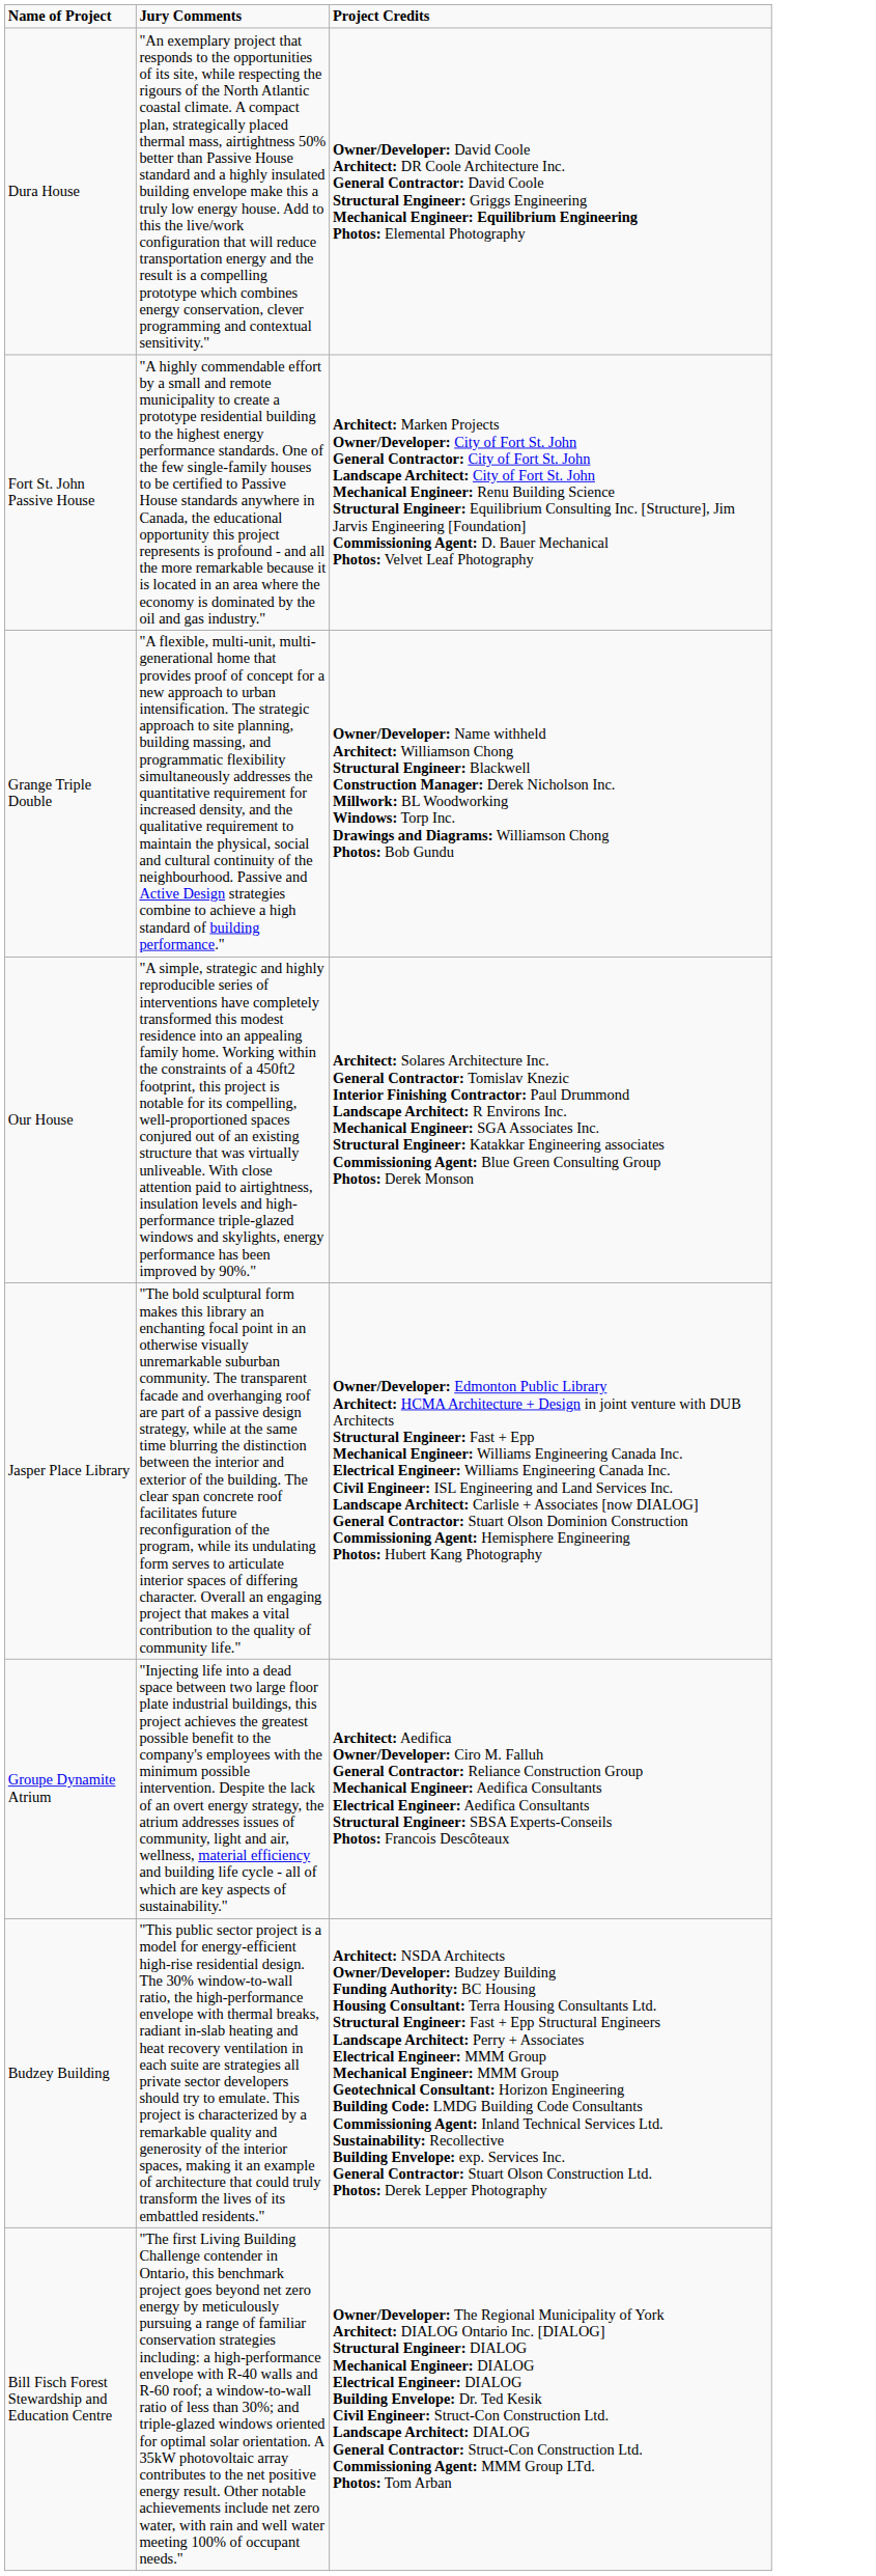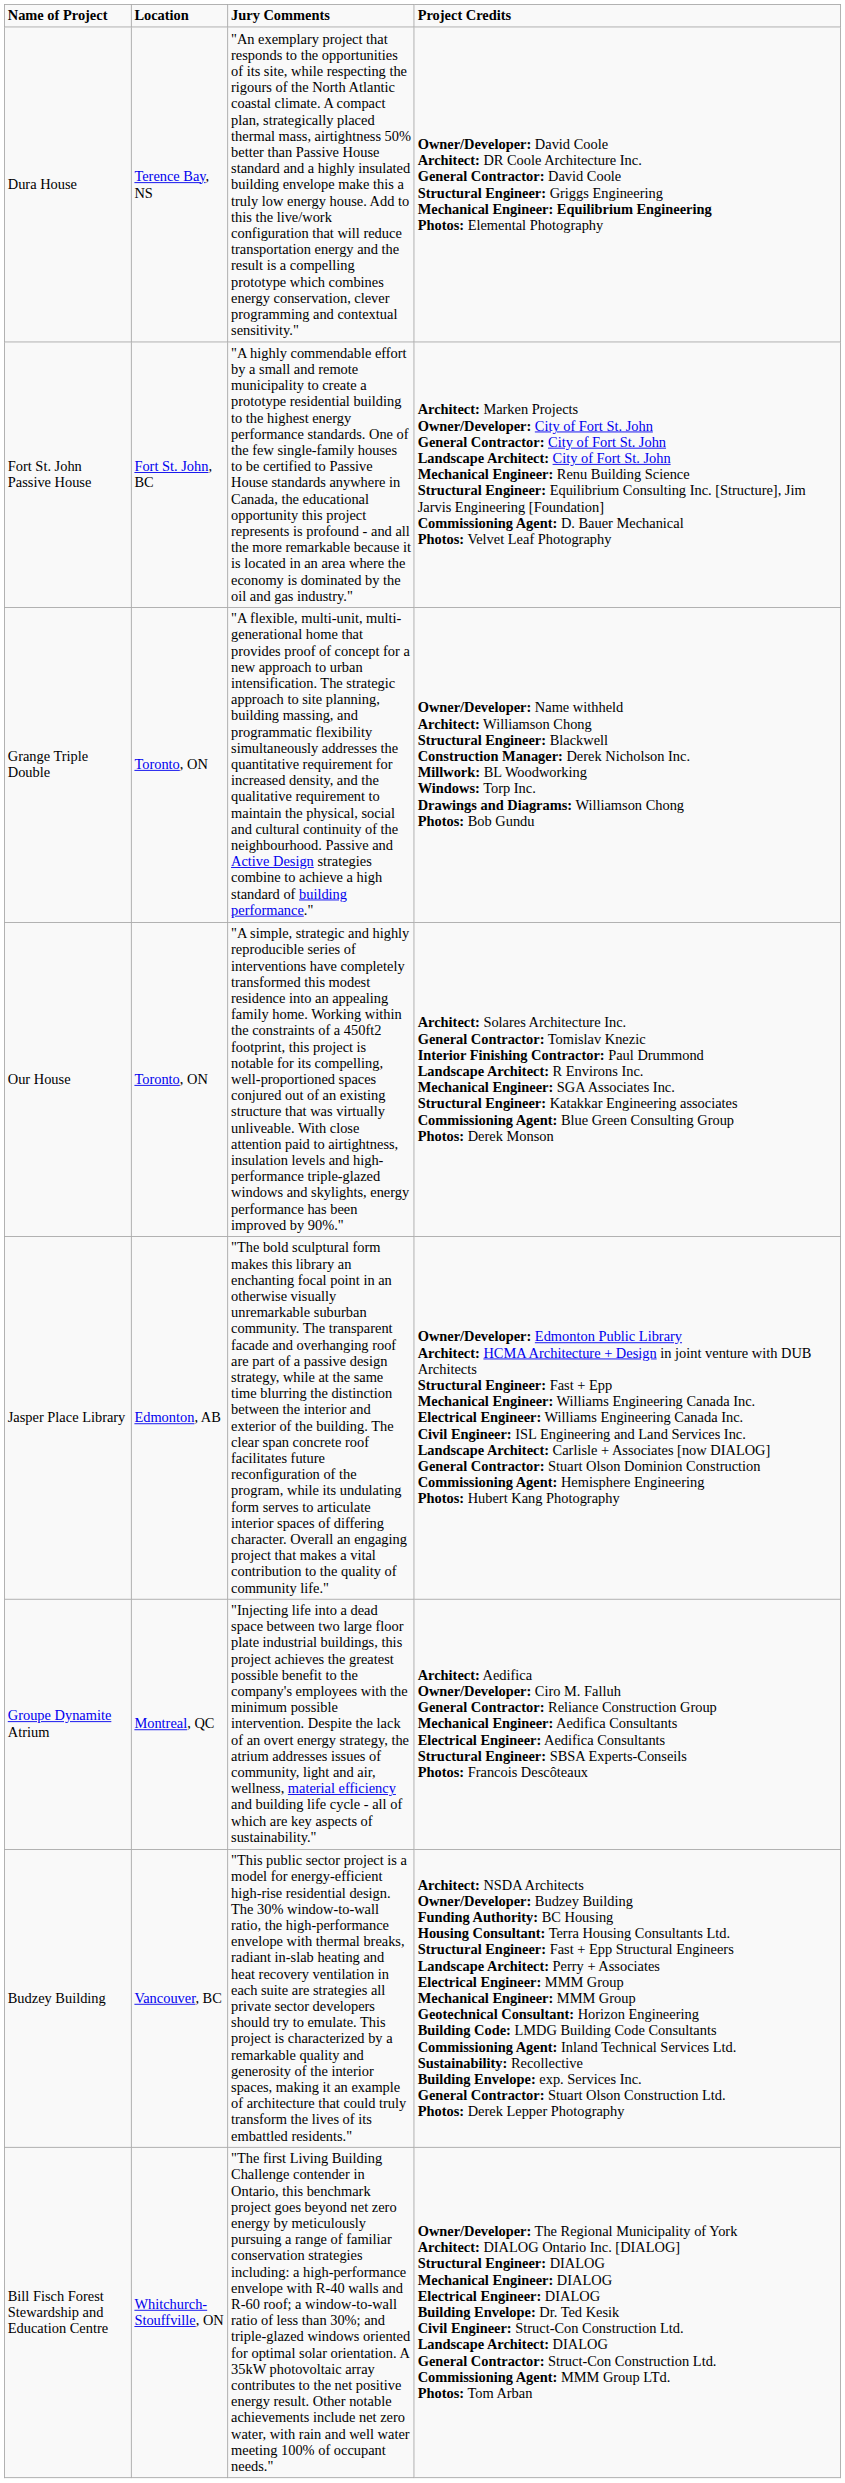 <table class="wikitable">
 <tr>
 <td style="width: 100pt;"><strong>Name of Project</strong></td>
+<td style="width: 75pt;"><strong>Location</strong></td>
 <td style="width: 150pt;"><strong>Jury Comments</strong></td>
 <td style="width: 350pt;"><strong>Project Credits</strong></td>
 </tr>
 <tr>
 <td>Dura House</td>
+<td><a href='#'>Terence Bay</a>, NS</td>
 <td>"An exemplary project that responds to the opportunities of its site, while respecting the rigours of the North Atlantic coastal climate. A compact plan, strategically placed thermal mass, airtightness 50% better than Passive House standard and a highly insulated building envelope make this a truly low energy house. Add to this the live/work configuration that will reduce transportation energy and the result is a compelling prototype which combines energy conservation, clever programming and contextual sensitivity."</td>
 <td><strong>Owner/Developer:</strong> David Coole<br><strong>Architect:</strong> DR Coole Architecture Inc.<br><strong>General Contractor:</strong> David Coole<br><strong>Structural Engineer:</strong> Griggs Engineering<br><strong>Mechanical Engineer: Equilibrium Engineering</strong><br><strong>Photos:</strong> Elemental Photography</td>
 </tr>
 <tr>
 <td>Fort St. John Passive House</td>
+<td><a href='#'>Fort St. John</a>, BC</td>
 <td>"A highly commendable effort by a small and remote municipality to create a prototype residential building to the highest energy performance standards. One of the few single-family houses to be certified to Passive House standards anywhere in Canada, the educational opportunity this project represents is profound - and all the more remarkable because it is located in an area where the economy is dominated by the oil and gas industry."</td>
 <td><strong>Architect:</strong> Marken Projects<br><strong>Owner/Developer:</strong> <a href='#'>City of Fort St. John</a><br><strong>General Contractor:</strong> <a href='#'>City of Fort St. John</a><br><strong>Landscape Architect:</strong> <a href='#'>City of Fort St. John</a><br><strong>Mechanical Engineer:</strong> Renu Building Science<br><strong>Structural Engineer:</strong> Equilibrium Consulting Inc. [Structure], Jim Jarvis Engineering [Foundation]<br><strong>Commissioning Agent:</strong> D. Bauer Mechanical<br><strong>Photos:</strong> Velvet Leaf Photography</td>
 </tr>
 <tr>
 <td>Grange Triple Double</td>
+<td><a href='#'>Toronto</a>, ON</td>
 <td>"A flexible, multi-unit, multi-generational home that provides proof of concept for a new approach to urban intensification. The strategic approach to site planning, building massing, and programmatic flexibility simultaneously addresses the quantitative requirement for increased density, and the qualitative requirement to maintain the physical, social and cultural continuity of the neighbourhood. Passive and <a href='#'>Active Design</a> strategies combine to achieve a high standard of <a href='#'>building performance</a>."</td>
 <td><strong>Owner/Developer:</strong> Name withheld<br><strong>Architect:</strong> Williamson Chong<br><strong>Structural Engineer:</strong> Blackwell<br><strong>Construction Manager:</strong> Derek Nicholson Inc.<br><strong>Millwork:</strong> BL Woodworking<br><strong>Windows:</strong> Torp Inc.<br><strong>Drawings and Diagrams:</strong> Williamson Chong<br><strong>Photos:</strong> Bob Gundu</td>
 </tr>
 <tr>
 <td>Our House</td>
+<td><a href='#'>Toronto</a>, ON</td>
 <td>"A simple, strategic and highly reproducible series of interventions have completely transformed this modest residence into an appealing family home. Working within the constraints of a 450ft2 footprint, this project is notable for its compelling, well-proportioned spaces conjured out of an existing structure that was virtually unliveable. With close attention paid to airtightness, insulation levels and high-performance triple-glazed windows and skylights, energy performance has been improved by 90%."</td>
 <td><strong>Architect:</strong> Solares Architecture Inc.<br><strong>General Contractor:</strong> Tomislav Knezic<br><strong>Interior Finishing Contractor:</strong> Paul Drummond<br><strong>Landscape Architect:</strong> R Environs Inc.<br><strong>Mechanical Engineer:</strong> SGA Associates Inc.<br><strong>Structural Engineer:</strong> Katakkar Engineering associates<br><strong>Commissioning Agent:</strong> Blue Green Consulting Group<br><strong>Photos:</strong> Derek Monson</td>
 </tr>
 <tr>
 <td>Jasper Place Library</td>
+<td><a href='#'>Edmonton</a>, AB</td>
 <td>"The bold sculptural form makes this library an enchanting focal point in an otherwise visually unremarkable suburban community. The transparent facade and overhanging roof are part of a passive design strategy, while at the same time blurring the distinction between the interior and exterior of the building. The clear span concrete roof facilitates future reconfiguration of the program, while its undulating form serves to articulate interior spaces of differing character. Overall an engaging project that makes a vital contribution to the quality of community life."</td>
 <td><strong>Owner/Developer:</strong> <a href='#'>Edmonton Public Library</a><br><strong>Architect:</strong> <a href='#'>HCMA Architecture + Design</a> in joint venture with DUB Architects<br><strong>Structural Engineer:</strong> Fast + Epp<br><strong>Mechanical Engineer:</strong> Williams Engineering Canada Inc.<br><strong>Electrical Engineer:</strong> Williams Engineering Canada Inc.<br><strong>Civil Engineer:</strong> ISL Engineering and Land Services Inc.<br><strong>Landscape Architect:</strong> Carlisle + Associates [now DIALOG]<br><strong>General Contractor:</strong> Stuart Olson Dominion Construction<br><strong>Commissioning Agent:</strong> Hemisphere Engineering<br><strong>Photos:</strong> Hubert Kang Photography</td>
 </tr>
 <tr>
 <td><a href='#'>Groupe Dynamite</a> Atrium</td>
+<td><a href='#'>Montreal</a>, QC</td>
 <td>"Injecting life into a dead space between two large floor plate industrial buildings, this project achieves the greatest possible benefit to the company's employees with the minimum possible intervention. Despite the lack of an overt energy strategy, the atrium  addresses issues of community, light and air, wellness, <a href='#'>material efficiency</a> and building life cycle - all of which are key aspects of sustainability."</td>
 <td><strong>Architect:</strong> Aedifica<br><strong>Owner/Developer:</strong> Ciro M. Falluh<br><strong>General Contractor:</strong> Reliance Construction Group<br><strong>Mechanical Engineer:</strong> Aedifica Consultants<br><strong>Electrical Engineer:</strong> Aedifica Consultants<br><strong>Structural Engineer:</strong> SBSA Experts-Conseils<br><strong>Photos:</strong> Francois Descôteaux</td>
 </tr>
 <tr>
 <td>Budzey Building</td>
+<td><a href='#'>Vancouver</a>, BC</td>
 <td>"This public sector project is a model for energy-efficient high-rise residential design. The 30% window-to-wall ratio, the high-performance envelope with thermal breaks, radiant in-slab heating and heat recovery ventilation in each suite are strategies all private sector developers should try to emulate. This project is characterized by a remarkable quality and generosity of the interior spaces, making it an example of architecture that could truly transform the lives of its embattled residents."</td>
 <td><strong>Architect:</strong> NSDA Architects<br><strong>Owner/Developer:</strong> Budzey Building<br><strong>Funding Authority:</strong> BC Housing<br><strong>Housing Consultant:</strong> Terra Housing Consultants Ltd.<br><strong>Structural Engineer:</strong> Fast + Epp Structural Engineers<br><strong>Landscape Architect:</strong> Perry + Associates<br><strong>Electrical Engineer:</strong> MMM Group<br><strong>Mechanical Engineer:</strong> MMM Group<br><strong>Geotechnical Consultant:</strong> Horizon Engineering<br><strong>Building Code:</strong> LMDG Building Code Consultants<br><strong>Commissioning Agent:</strong> Inland Technical Services Ltd.<br><strong>Sustainability:</strong> Recollective<br><strong>Building Envelope:</strong> exp. Services Inc.<br><strong>General Contractor:</strong> Stuart Olson Construction Ltd.<br><strong>Photos:</strong> Derek Lepper Photography</td>
 </tr>
 <tr>
 <td>Bill Fisch Forest Stewardship and Education Centre</td>
+<td><a href='#'>Whitchurch-Stouffville</a>, ON</td>
 <td>"The first Living Building Challenge contender in Ontario, this benchmark project goes beyond net zero energy by meticulously pursuing a range of familiar conservation strategies including: a high-performance envelope with R-40 walls and R-60 roof; a window-to-wall ratio of less than 30%; and triple-glazed windows oriented for optimal solar orientation. A 35kW photovoltaic array contributes to the net positive energy result. Other notable achievements include net zero water, with rain and well water meeting 100% of occupant needs."</td>
 <td><strong>Owner/Developer:</strong> The Regional Municipality of York<br><strong>Architect:</strong> DIALOG Ontario Inc. [DIALOG]<br><strong>Structural Engineer:</strong> DIALOG<br><strong>Mechanical Engineer:</strong> DIALOG<br><strong>Electrical Engineer:</strong> DIALOG<br><strong>Building Envelope:</strong> Dr. Ted Kesik<br><strong>Civil Engineer:</strong> Struct-Con Construction Ltd.<br><strong>Landscape Architect:</strong> DIALOG<br><strong>General Contractor:</strong> Struct-Con Construction Ltd.<br><strong>Commissioning Agent:</strong> MMM Group LTd.<br><strong>Photos:</strong> Tom Arban</td>
 </tr>
 </table>
